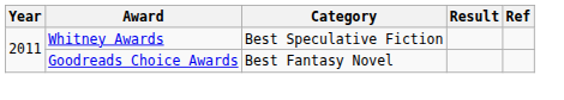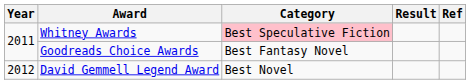 <table class="wikitable sortable">
 <tr>
 <th>Year</th>
 <th>Award</th>
 <th>Category</th>
 <th>Result</th>
 <th>Ref</th>
 </tr>
 <tr>
 <td rowspan="2">2011</td>
 <td><a href='#'>Whitney Awards</a></td>
-<td>Best Speculative Fiction</td>
+<td style="background: pink;">Best Speculative Fiction</td>
 <td></td>
 <td></td>
 </tr>
 <tr>
 <td><a href='#'>Goodreads Choice Awards</a></td>
 <td>Best Fantasy Novel</td>
 <td></td>
 <td></td>
 </tr>
+<tr>
+<td>2012</td>
+<td><a href='#'>David Gemmell Legend Award</a></td>
+<td>Best Novel</td>
+<td></td>
+<td></td>
+</tr>
 </table>
